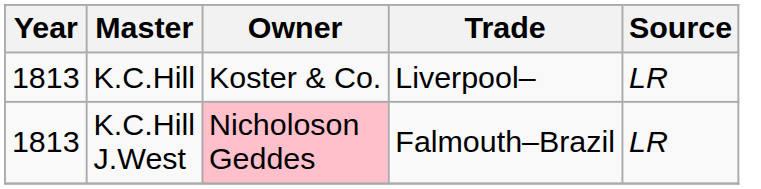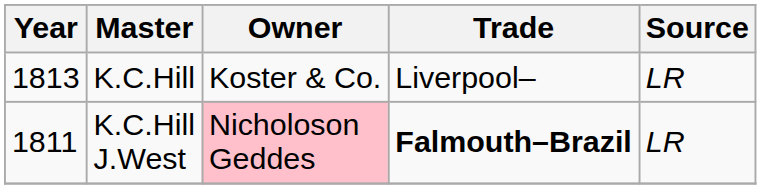 <table class=" wikitable">
 <tr>
 <th>Year</th>
 <th>Master</th>
 <th>Owner</th>
 <th>Trade</th>
 <th>Source</th>
 </tr>
 <tr>
 <td>1813</td>
 <td>K.C.Hill</td>
 <td>Koster & Co.</td>
 <td>Liverpool–</td>
 <td><em>LR</em></td>
 </tr>
 <tr>
-<td>1813</td>
+<td>1811</td>
 <td>K.C.Hill<br>J.West</td>
 <td style="background: pink;">Nicholoson<br>Geddes</td>
-<td>Falmouth–Brazil</td>
+<td><strong>Falmouth–Brazil</strong></td>
 <td><em>LR</em></td>
 </tr>
 <tr>
 </tr>
 </table>
